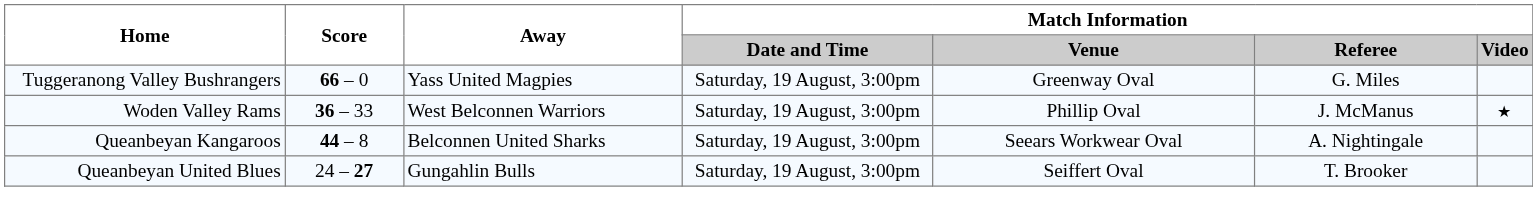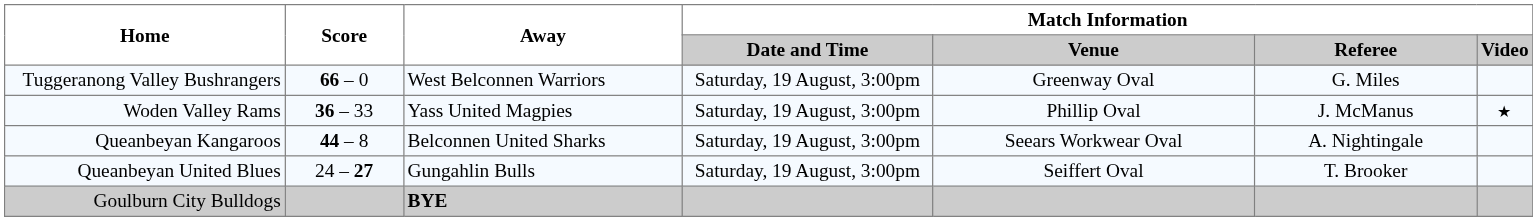 <table border="1" cellpadding="3" cellspacing="0" width="100%" style="border-collapse:collapse;  text-align:center;">
 <tr>
 <th rowspan="2" width="19%">Home</th>
 <th rowspan="2" width="8%">Score</th>
 <th rowspan="2" width="19%">Away</th>
 <th colspan="4">Match Information</th>
 </tr>
 <tr style="background:#CCCCCC">
 <th width="17%">Date and Time</th>
 <th width="22%">Venue</th>
 <th width="50%">Referee</th>
 <th>Video</th>
 </tr>
 <tr style="text-align:center; background:#f5faff;">
 <td align="right">Tuggeranong Valley Bushrangers </td>
 <td><strong>66</strong> – 0</td>
-<td align="left"> Yass United Magpies</td>
+<td align="left"> West Belconnen Warriors</td>
 <td>Saturday, 19 August, 3:00pm</td>
 <td>Greenway Oval</td>
 <td>G. Miles</td>
 <td></td>
 </tr>
 <tr style="text-align:center; background:#f5faff;">
 <td align="right">Woden Valley Rams </td>
 <td><strong>36</strong> – 33</td>
-<td align="left"> West Belconnen Warriors</td>
+<td align="left"> Yass United Magpies</td>
 <td>Saturday, 19 August, 3:00pm</td>
 <td>Phillip Oval</td>
 <td>J. McManus</td>
 <td><small>★</small></td>
 </tr>
 <tr style="text-align:center; background:#f5faff;">
 <td align="right">Queanbeyan Kangaroos </td>
 <td><strong>44</strong> – 8</td>
 <td align="left"> Belconnen United Sharks</td>
 <td>Saturday, 19 August, 3:00pm</td>
 <td>Seears Workwear Oval</td>
 <td>A. Nightingale</td>
 <td></td>
 </tr>
 <tr style="text-align:center; background:#f5faff;">
 <td align="right">Queanbeyan United Blues </td>
 <td>24 – <strong>27</strong></td>
 <td align="left"> Gungahlin Bulls</td>
 <td>Saturday, 19 August, 3:00pm</td>
 <td>Seiffert Oval</td>
 <td>T. Brooker</td>
 <td></td>
 </tr>
+<tr style="text-align:center; background:#CCCCCC;">
+<td align="right">Goulburn City Bulldogs </td>
+<td></td>
+<td align="left"><strong>BYE</strong></td>
+<td></td>
+<td></td>
+<td></td>
+<td></td>
+</tr>
 </table>
